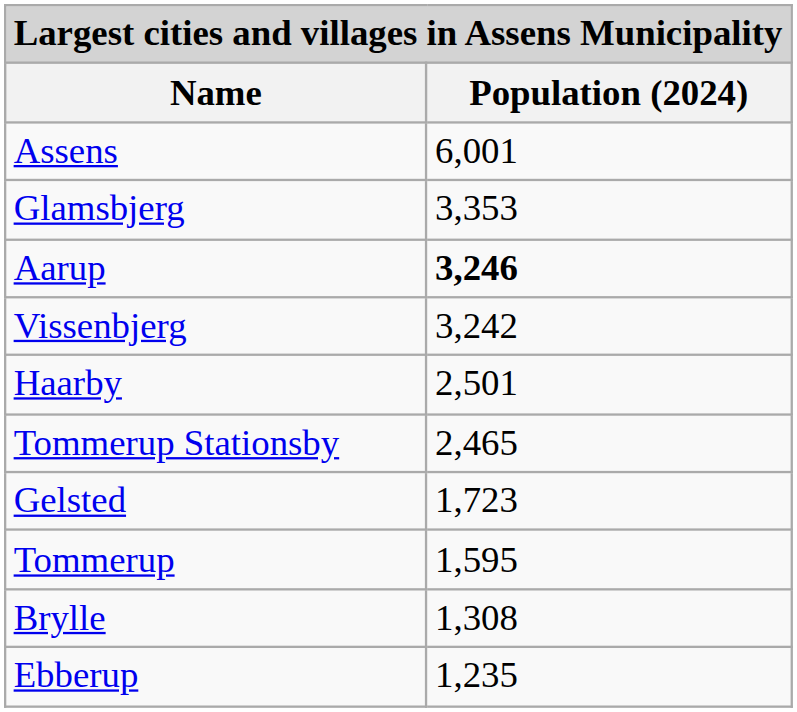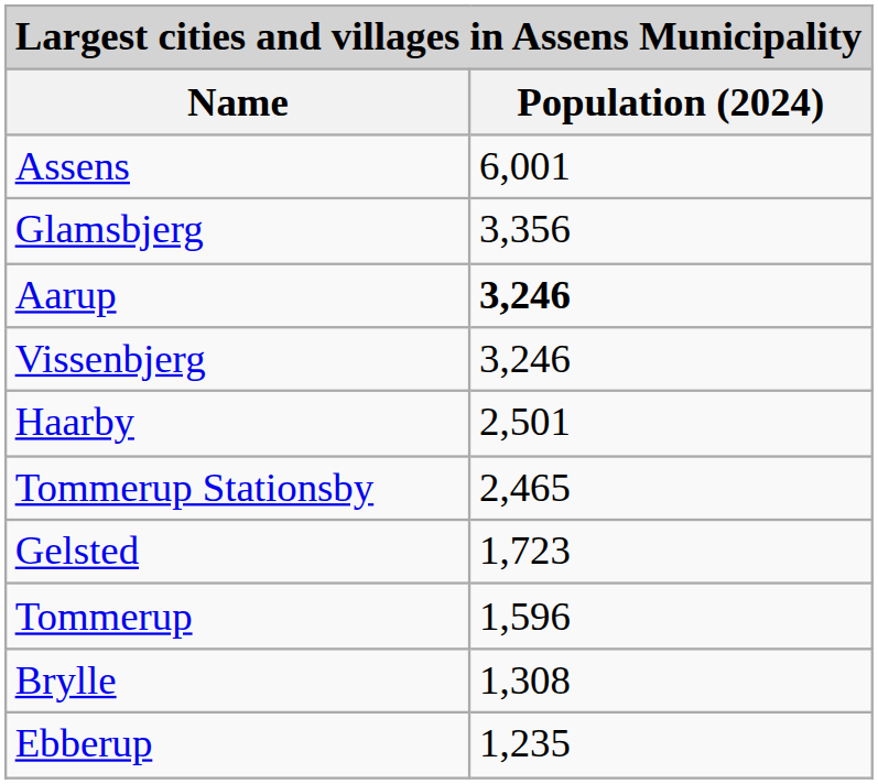 <table class="wikitable">
 <tr>
 <td bgcolor="lightgrey" colspan="5" align=center><strong>Largest cities and villages in Assens Municipality</strong></td>
 </tr>
 <tr bgcolor="#CCCCCC">
 <th>Name</th>
 <th>Population (2024)</th>
 </tr>
 <tr>
 <td><a href='#'>Assens</a></td>
 <td>6,001</td>
 </tr>
 <tr>
 <td><a href='#'>Glamsbjerg</a></td>
-<td>3,353</td>
+<td>3,356</td>
 </tr>
 <tr>
 <td><a href='#'>Aarup</a></td>
 <td><strong>3,246</strong></td>
 </tr>
 <tr>
 <td><a href='#'>Vissenbjerg</a></td>
-<td>3,242</td>
+<td>3,246</td>
 </tr>
 <tr>
 <td><a href='#'>Haarby</a></td>
 <td>2,501</td>
 </tr>
 <tr>
 <td><a href='#'>Tommerup Stationsby</a></td>
 <td>2,465</td>
 </tr>
 <tr>
 <td><a href='#'>Gelsted</a></td>
 <td>1,723</td>
 </tr>
 <tr>
 <td><a href='#'>Tommerup</a></td>
-<td>1,595</td>
+<td>1,596</td>
 </tr>
 <tr>
 <td><a href='#'>Brylle</a></td>
 <td>1,308</td>
 </tr>
 <tr>
 <td><a href='#'>Ebberup</a></td>
 <td>1,235</td>
 </tr>
 </table>
